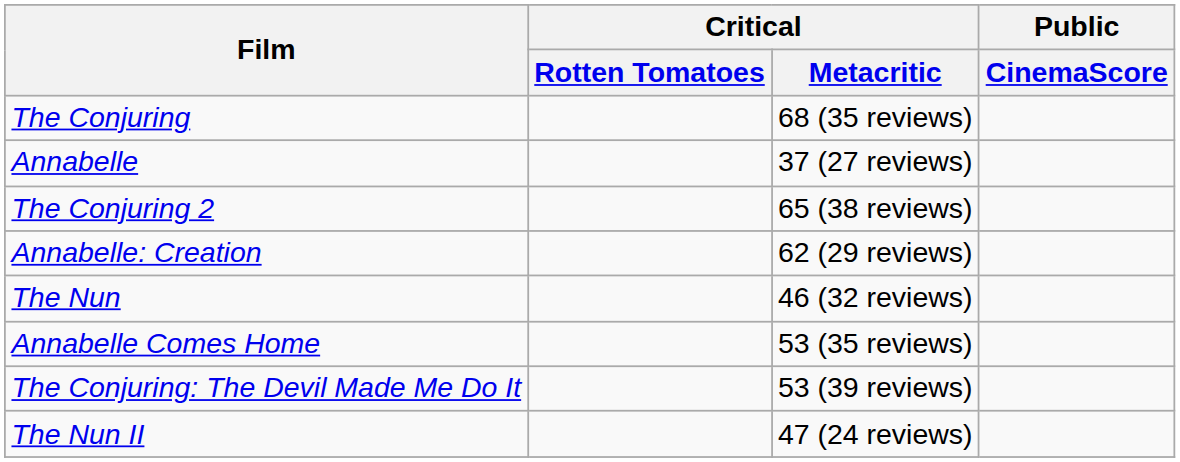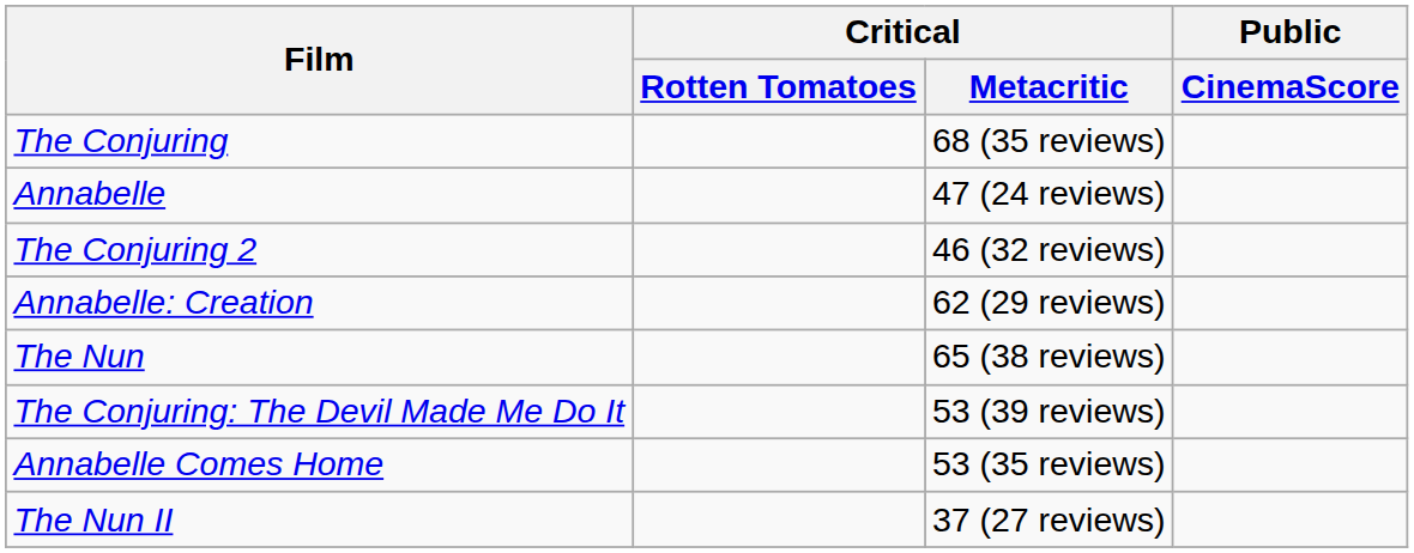 <table class="wikitable plainrowheaders sortable" style="text-align: center">
 <tr>
 <th rowspan="2">Film</th>
 <th colspan="2">Critical</th>
 <th>Public</th>
 </tr>
 <tr>
 <th scope="col"><a href='#'>Rotten Tomatoes</a></th>
 <th scope="col"><a href='#'>Metacritic</a></th>
 <th scope="col"><a href='#'>CinemaScore</a></th>
 </tr>
 <tr>
 <td style="text-align:left"><em><a href='#'>The Conjuring</a></em></td>
 <td></td>
 <td>68 (35 reviews)</td>
 <td></td>
 </tr>
 <tr>
 <td style="text-align:left"><em><a href='#'>Annabelle</a></em></td>
 <td></td>
-<td>37 (27 reviews)</td>
+<td>47 (24 reviews)</td>
 <td></td>
 </tr>
 <tr>
 <td style="text-align:left"><em><a href='#'>The Conjuring 2</a></em></td>
 <td></td>
-<td>65 (38 reviews)</td>
+<td>46 (32 reviews)</td>
 <td></td>
 </tr>
 <tr>
 <td style="text-align:left"><em><a href='#'>Annabelle: Creation</a></em></td>
 <td></td>
 <td>62 (29 reviews)</td>
 <td></td>
 </tr>
 <tr>
 <td style="text-align:left"><em><a href='#'>The Nun</a></em></td>
 <td></td>
-<td>46 (32 reviews)</td>
+<td>65 (38 reviews)</td>
+<td></td>
+</tr>
+<tr>
+<td style="text-align:left"><em><a href='#'>The Conjuring: The Devil Made Me Do It</a></em></td>
+<td></td>
+<td>53 (39 reviews)</td>
 <td></td>
 </tr>
 <tr>
 <td style="text-align:left"><em><a href='#'>Annabelle Comes Home</a></em></td>
 <td></td>
 <td>53 (35 reviews)</td>
 <td></td>
 </tr>
 <tr>
-<td style="text-align:left"><em><a href='#'>The Conjuring: The Devil Made Me Do It</a></em></td>
-<td></td>
-<td>53 (39 reviews)</td>
-<td></td>
-</tr>
-<tr>
 <td style="text-align:left"><em><a href='#'>The Nun II</a></em></td>
 <td></td>
-<td>47 (24 reviews)</td>
+<td>37 (27 reviews)</td>
 <td></td>
 </tr>
 </table>
